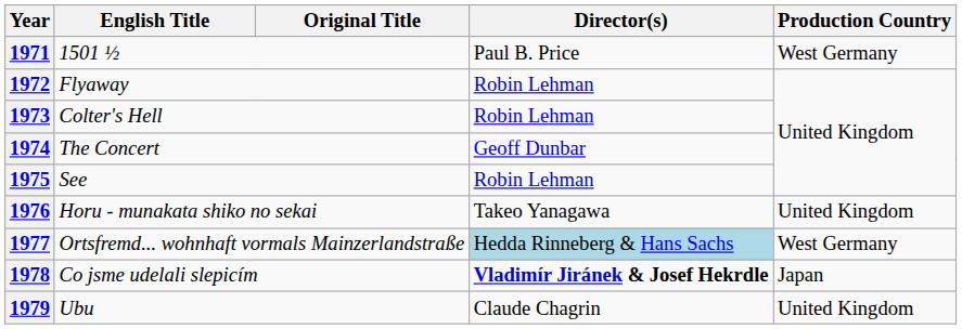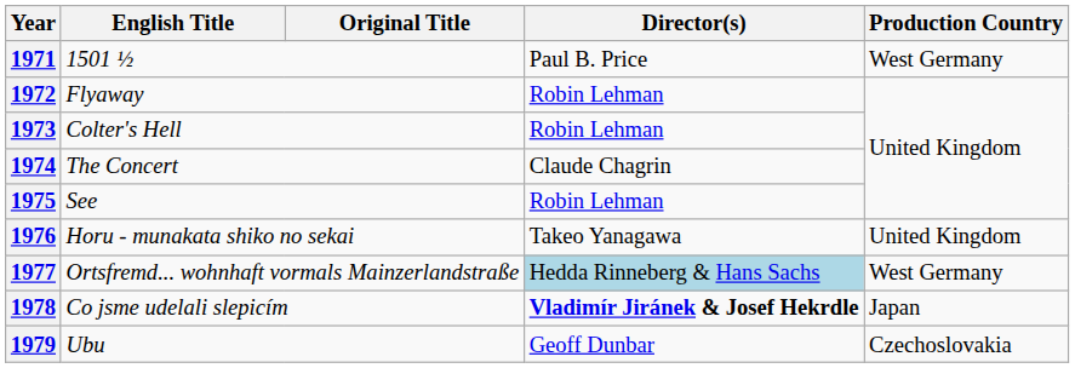 <table class="wikitable">
 <tr>
 <th>Year</th>
 <th>English Title</th>
 <th>Original Title</th>
 <th>Director(s)</th>
 <th>Production Country</th>
 </tr>
 <tr>
 <th><a href='#'>1971</a></th>
 <td colspan="2"><em>1501 ½</em></td>
 <td data-sort-value="Price">Paul B. Price</td>
 <td>West Germany</td>
 </tr>
 <tr>
 <th><a href='#'>1972</a></th>
 <td colspan="2"><em>Flyaway</em></td>
 <td data-sort-value="Lehman"><a href='#'>Robin Lehman</a></td>
 <td rowspan="4">United Kingdom</td>
 </tr>
 <tr>
 <th><a href='#'>1973</a></th>
 <td colspan="2"><em>Colter's Hell</em></td>
 <td data-sort-value="Lehman"><a href='#'>Robin Lehman</a></td>
 </tr>
 <tr>
 <th><a href='#'>1974</a></th>
 <td colspan="2" data-sort-value="Concert"><em>The Concert</em></td>
-<td data-sort-value="Dunbar"><a href='#'>Geoff Dunbar</a></td>
+<td data-sort-value="Chagrin">Claude Chagrin</td>
 </tr>
 <tr>
 <th><a href='#'>1975</a></th>
 <td colspan="2"><em>See</em></td>
 <td data-sort-value="Lehman"><a href='#'>Robin Lehman</a></td>
 </tr>
 <tr>
 <th><a href='#'>1976</a></th>
 <td colspan="2"><em>Horu - munakata shiko no sekai</em></td>
 <td data-sort-value="Yanagawa">Takeo Yanagawa</td>
 <td>United Kingdom</td>
 </tr>
 <tr>
 <th><a href='#'>1977</a></th>
 <td colspan="2"><em>Ortsfremd... wohnhaft vormals Mainzerlandstraße</em></td>
 <td data-sort-value="Rinneberg" style="background: lightblue;">Hedda Rinneberg & <a href='#'>Hans Sachs</a></td>
 <td>West Germany</td>
 </tr>
 <tr>
 <th><a href='#'>1978</a></th>
 <td colspan="2"><em>Co jsme udelali slepicím</em></td>
 <td data-sort-value="Jiranek"><strong><a href='#'>Vladimír Jiránek</a> & Josef Hekrdle</strong></td>
 <td>Japan</td>
 </tr>
 <tr>
 <th><a href='#'>1979</a></th>
 <td colspan="2"><em>Ubu</em></td>
-<td data-sort-value="Chagrin">Claude Chagrin</td>
-<td>United Kingdom</td>
+<td data-sort-value="Dunbar"><a href='#'>Geoff Dunbar</a></td>
+<td>Czechoslovakia</td>
 </tr>
 </table>
